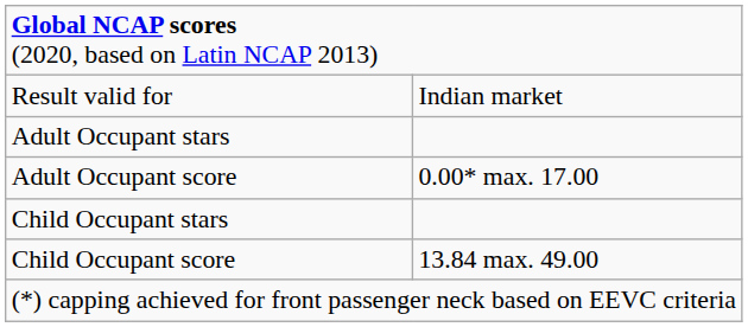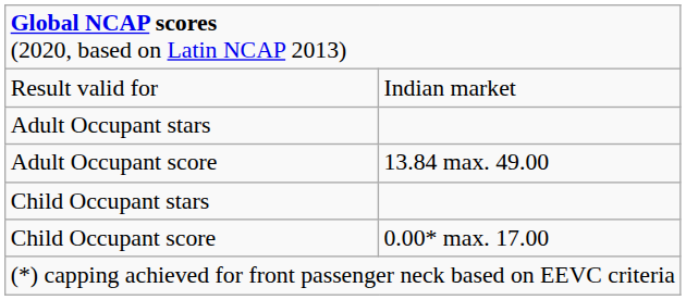 <table class="wikitable">
 <tr>
 <td colspan="2"><strong><a href='#'>Global NCAP</a> scores</strong> <br> (2020, based on <a href='#'>Latin NCAP</a> 2013) </td>
 </tr>
 <tr>
 <td>Result valid for</td>
 <td>Indian market</td>
 </tr>
 <tr>
 <td>Adult Occupant stars</td>
 <td></td>
 </tr>
 <tr>
 <td>Adult Occupant score</td>
-<td>0.00* max. 17.00</td>
+<td>13.84 max. 49.00</td>
 </tr>
 <tr>
 <td>Child Occupant stars</td>
 <td></td>
 </tr>
 <tr>
 <td>Child Occupant score</td>
-<td>13.84 max. 49.00</td>
+<td>0.00* max. 17.00</td>
 </tr>
 <tr>
 <td colspan="2">(*) capping achieved for front passenger neck based on EEVC criteria</td>
 </tr>
 </table>
